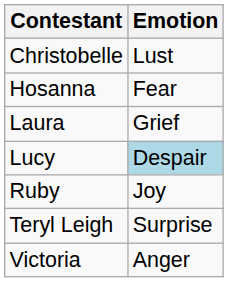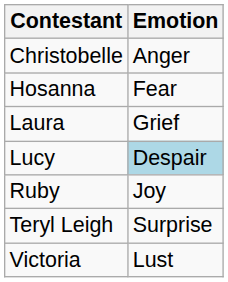 <table class="wikitable">
 <tr>
 <th>Contestant</th>
 <th>Emotion</th>
 </tr>
 <tr>
 <td>Christobelle</td>
-<td>Lust</td>
+<td>Anger</td>
 </tr>
 <tr>
 <td>Hosanna</td>
 <td>Fear</td>
 </tr>
 <tr>
 <td>Laura</td>
 <td>Grief</td>
 </tr>
 <tr>
 <td>Lucy</td>
 <td style="background: lightblue;">Despair</td>
 </tr>
 <tr>
 <td>Ruby</td>
 <td>Joy</td>
 </tr>
 <tr>
 <td>Teryl Leigh</td>
 <td>Surprise</td>
 </tr>
 <tr>
 <td>Victoria</td>
-<td>Anger</td>
+<td>Lust</td>
 </tr>
 </table>
